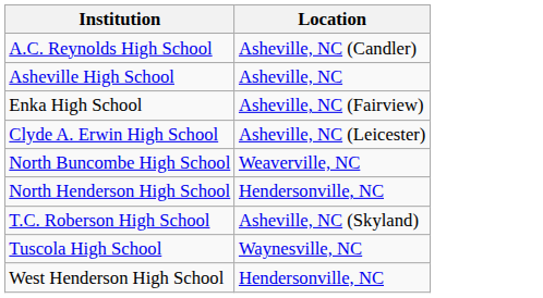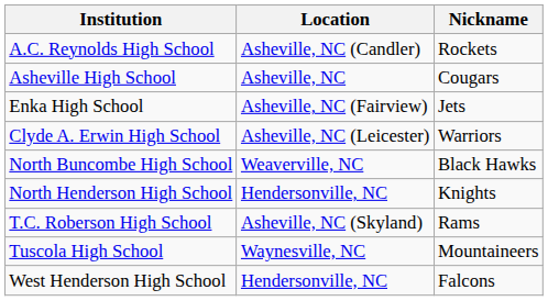 <table class="wikitable">
 <tr>
 <th>Institution</th>
 <th>Location</th>
+<th>Nickname</th>
 </tr>
 <tr>
 <td><a href='#'>A.C. Reynolds High School</a></td>
 <td><a href='#'>Asheville, NC</a> (Candler)</td>
+<td>Rockets</td>
 </tr>
 <tr>
 <td><a href='#'>Asheville High School</a></td>
 <td><a href='#'>Asheville, NC</a></td>
+<td>Cougars</td>
 </tr>
 <tr>
 <td>Enka High School</td>
 <td><a href='#'>Asheville, NC</a> (Fairview)</td>
+<td>Jets</td>
 </tr>
 <tr>
 <td><a href='#'>Clyde A. Erwin High School</a></td>
 <td><a href='#'>Asheville, NC</a> (Leicester)</td>
+<td>Warriors</td>
 </tr>
 <tr>
 <td><a href='#'>North Buncombe High School</a></td>
 <td><a href='#'>Weaverville, NC</a></td>
+<td>Black Hawks</td>
 </tr>
 <tr>
 <td><a href='#'>North Henderson High School</a></td>
 <td><a href='#'>Hendersonville, NC</a></td>
+<td>Knights</td>
 </tr>
 <tr>
 <td><a href='#'>T.C. Roberson High School</a></td>
 <td><a href='#'>Asheville, NC</a> (Skyland)</td>
+<td>Rams</td>
 </tr>
 <tr>
 <td><a href='#'>Tuscola High School</a></td>
 <td><a href='#'>Waynesville, NC</a></td>
+<td>Mountaineers</td>
 </tr>
 <tr>
 <td>West Henderson High School</td>
 <td><a href='#'>Hendersonville, NC</a></td>
+<td>Falcons</td>
 </tr>
 </table>
